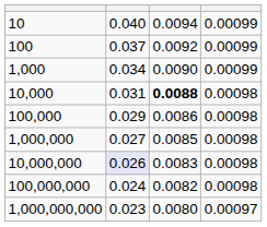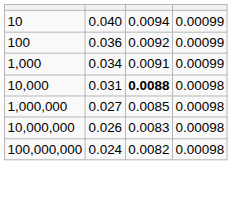 <table class="wikitable">
 <tr>
 <th></th>
 <th></th>
 <th></th>
 <th></th>
 </tr>
 <tr>
 <td>10</td>
 <td>0.040</td>
 <td>0.0094</td>
 <td>0.00099</td>
 </tr>
 <tr>
 <td>100</td>
-<td>0.037</td>
+<td>0.036</td>
 <td>0.0092</td>
 <td>0.00099</td>
 </tr>
 <tr>
 <td>1,000</td>
 <td>0.034</td>
-<td>0.0090</td>
+<td>0.0091</td>
 <td>0.00099</td>
 </tr>
 <tr>
 <td>10,000</td>
 <td>0.031</td>
 <td><strong>0.0088</strong></td>
-<td>0.00098</td>
-</tr>
-<tr>
-<td>100,000</td>
-<td>0.029</td>
-<td>0.0086</td>
 <td>0.00098</td>
 </tr>
 <tr>
 <td>1,000,000</td>
 <td>0.027</td>
 <td>0.0085</td>
 <td>0.00098</td>
 </tr>
 <tr>
 <td>10,000,000</td>
-<td style="background: lavender;">0.026</td>
+<td>0.026</td>
 <td>0.0083</td>
 <td>0.00098</td>
 </tr>
 <tr>
 <td>100,000,000</td>
 <td>0.024</td>
 <td>0.0082</td>
 <td>0.00098</td>
 </tr>
-<tr>
-<td>1,000,000,000</td>
-<td>0.023</td>
-<td>0.0080</td>
-<td>0.00097</td>
-</tr>
 </table>
